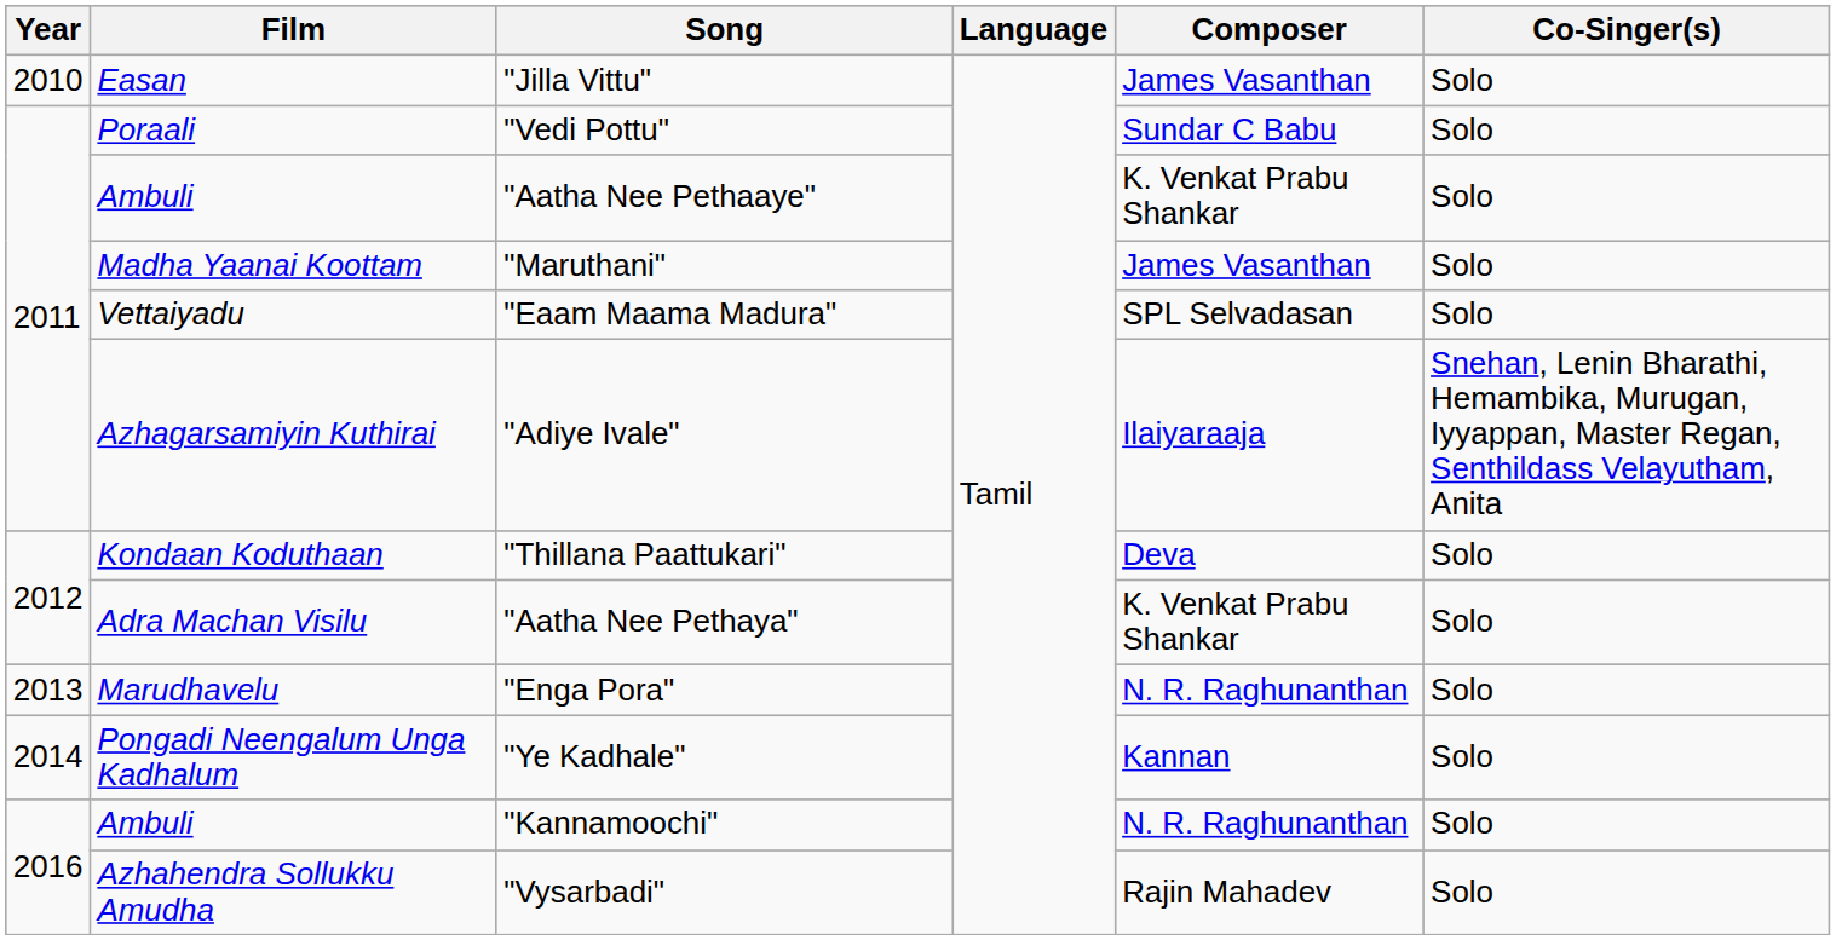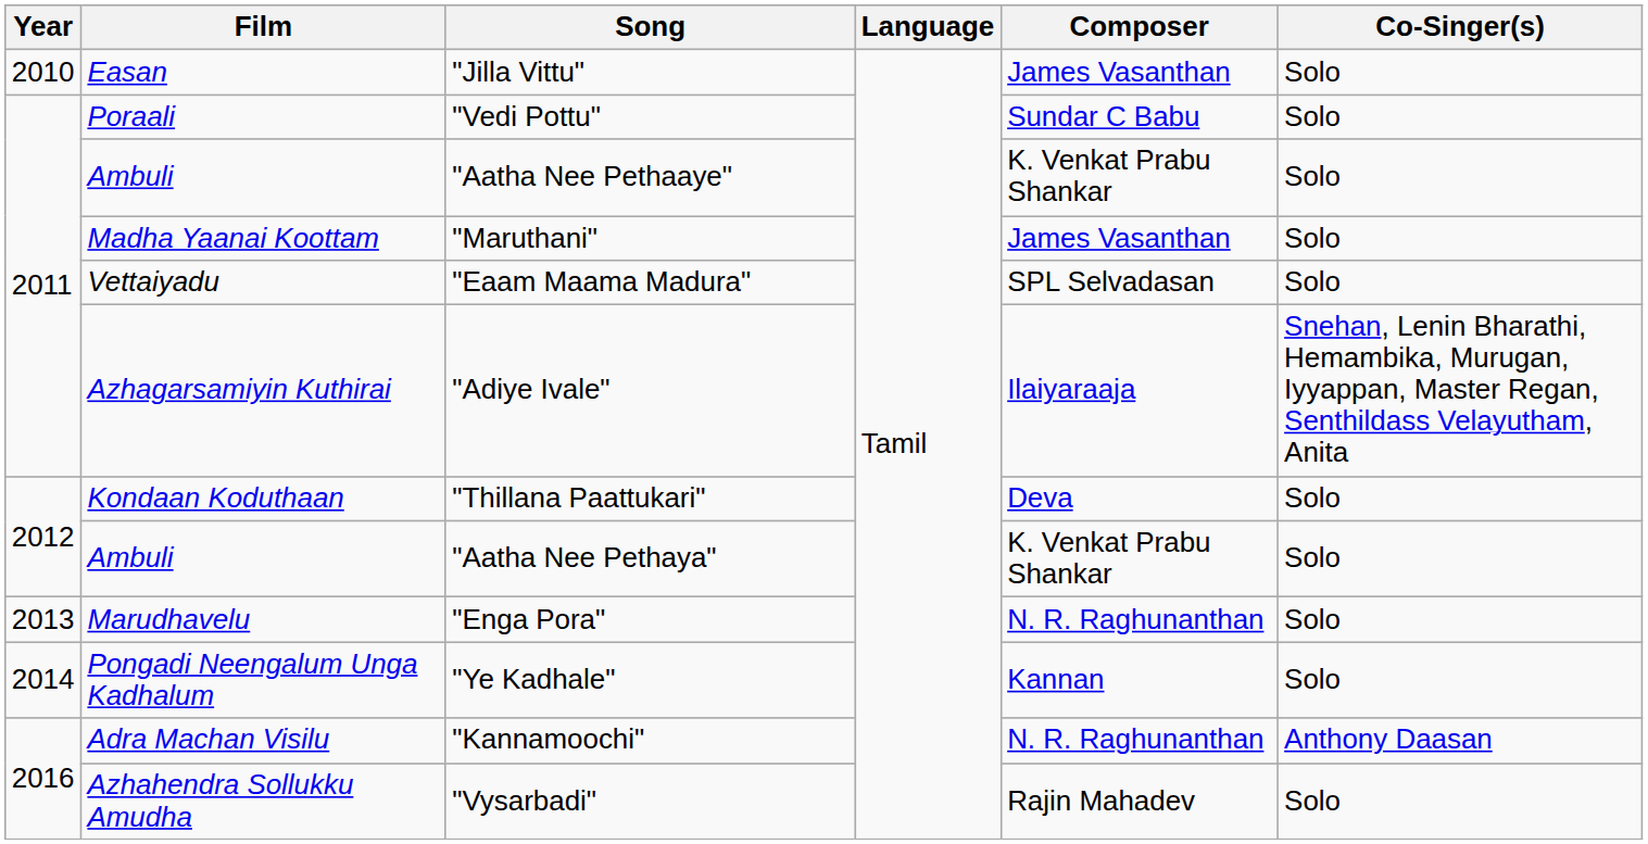 <table class="wikitable" border="1">
 <tr>
 <th scope="col" width="25px">Year</th>
 <th scope="col" width="200px">Film</th>
 <th scope="col" width="225px">Song</th>
 <th scope="col" width="50px">Language</th>
 <th scope="col" width="150px">Composer</th>
 <th scope="col" width="200px">Co-Singer(s)</th>
 </tr>
 <tr>
 <td rowspan= 1>2010</td>
 <td><em><a href='#'>Easan</a></em></td>
 <td>"Jilla Vittu"</td>
 <td rowspan= 12>Tamil</td>
 <td><a href='#'>James Vasanthan</a></td>
 <td>Solo</td>
 </tr>
 <tr>
 <td rowspan= 5>2011</td>
 <td><em><a href='#'>Poraali</a></em></td>
 <td>"Vedi Pottu"</td>
 <td><a href='#'>Sundar C Babu</a></td>
 <td>Solo</td>
 </tr>
 <tr>
 <td><em><a href='#'>Ambuli</a></em></td>
 <td>"Aatha Nee Pethaaye"</td>
 <td>K. Venkat Prabu Shankar</td>
 <td>Solo</td>
 </tr>
 <tr>
 <td><em><a href='#'>Madha Yaanai Koottam</a></em></td>
 <td>"Maruthani"</td>
 <td><a href='#'>James Vasanthan</a></td>
 <td>Solo</td>
 </tr>
 <tr>
 <td><em>Vettaiyadu</em></td>
 <td>"Eaam Maama Madura"</td>
 <td>SPL Selvadasan</td>
 <td>Solo</td>
 </tr>
 <tr>
 <td><em><a href='#'>Azhagarsamiyin Kuthirai</a></em></td>
 <td>"Adiye Ivale"</td>
 <td><a href='#'>Ilaiyaraaja</a></td>
 <td><a href='#'>Snehan</a>, Lenin Bharathi, Hemambika, Murugan, Iyyappan, Master Regan, <a href='#'>Senthildass Velayutham</a>, Anita</td>
 </tr>
 <tr>
 <td rowspan= 2>2012</td>
 <td><em><a href='#'>Kondaan Koduthaan</a></em></td>
 <td>"Thillana Paattukari"</td>
 <td><a href='#'>Deva</a></td>
 <td>Solo</td>
 </tr>
 <tr>
-<td><em><a href='#'>Adra Machan Visilu</a></em></td>
+<td><em><a href='#'>Ambuli</a></em></td>
 <td>"Aatha Nee Pethaya"</td>
 <td>K. Venkat Prabu Shankar</td>
 <td>Solo</td>
 </tr>
 <tr>
 <td rowspan= 1>2013</td>
 <td><em><a href='#'>Marudhavelu</a></em></td>
 <td>"Enga Pora"</td>
 <td><a href='#'>N. R. Raghunanthan</a></td>
 <td>Solo</td>
 </tr>
 <tr>
 <td rowspan= 1>2014</td>
 <td><em><a href='#'>Pongadi Neengalum Unga Kadhalum</a></em></td>
 <td>"Ye Kadhale"</td>
 <td><a href='#'>Kannan</a></td>
 <td>Solo</td>
 </tr>
 <tr>
 <td rowspan= 2>2016</td>
-<td><em><a href='#'>Ambuli</a></em></td>
+<td><em><a href='#'>Adra Machan Visilu</a></em></td>
 <td>"Kannamoochi"</td>
 <td><a href='#'>N. R. Raghunanthan</a></td>
-<td>Solo</td>
+<td><a href='#'>Anthony Daasan</a></td>
 </tr>
 <tr>
 <td><em><a href='#'>Azhahendra Sollukku Amudha</a></em></td>
 <td>"Vysarbadi"</td>
 <td>Rajin Mahadev</td>
 <td>Solo</td>
 </tr>
 </table>
